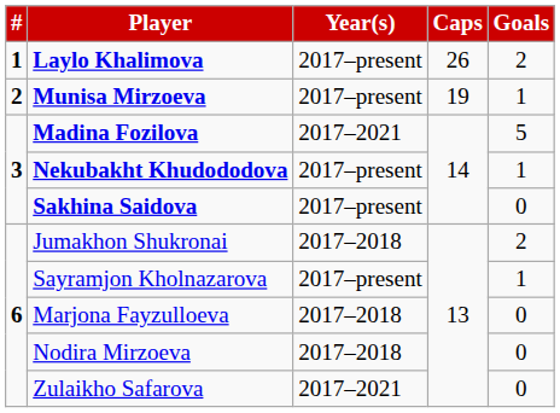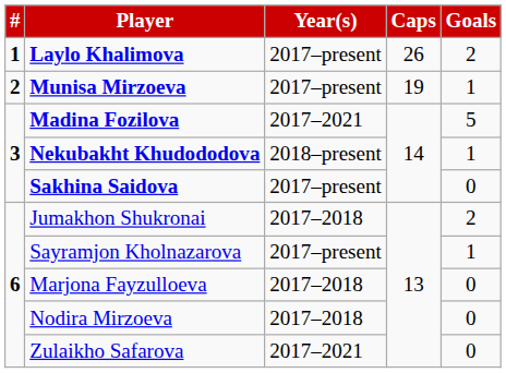 <table class="wikitable sortable">
 <tr>
 <th style="background:#CC0000;color:white">#</th>
 <th style="background:#CC0000;color:white">Player</th>
 <th style="background:#CC0000;color:white">Year(s)</th>
 <th style="background:#CC0000;color:white">Caps</th>
 <th style="background:#CC0000;color:white">Goals</th>
 </tr>
 <tr>
 <td align=center><strong>1</strong></td>
 <td><strong><a href='#'>Laylo Khalimova</a></strong></td>
 <td>2017–present</td>
 <td align=center>26</td>
 <td align=center>2</td>
 </tr>
 <tr>
 <td align=center><strong>2</strong></td>
 <td><strong><a href='#'>Munisa Mirzoeva</a></strong></td>
 <td>2017–present</td>
 <td align=center>19</td>
 <td align=center>1</td>
 </tr>
 <tr>
 <td align=center rowspan=3><strong>3</strong></td>
 <td><strong><a href='#'>Madina Fozilova</a></strong></td>
 <td>2017–2021</td>
 <td align=center rowspan=3>14</td>
 <td align=center>5</td>
 </tr>
 <tr>
 <td><strong><a href='#'>Nekubakht Khudododova</a></strong></td>
-<td>2017–present</td>
+<td>2018–present</td>
 <td align=center>1</td>
 </tr>
 <tr>
 <td><strong><a href='#'>Sakhina Saidova</a></strong></td>
 <td>2017–present</td>
 <td align=center>0</td>
 </tr>
 <tr>
 <td align=center rowspan=5><strong>6</strong></td>
 <td><a href='#'>Jumakhon Shukronai</a></td>
 <td>2017–2018</td>
 <td align=center rowspan=5>13</td>
 <td align=center>2</td>
 </tr>
 <tr>
 <td><a href='#'>Sayramjon Kholnazarova</a></td>
 <td>2017–present</td>
 <td align=center>1</td>
 </tr>
 <tr>
 <td><a href='#'>Marjona Fayzulloeva</a></td>
 <td>2017–2018</td>
 <td align=center>0</td>
 </tr>
 <tr>
 <td><a href='#'>Nodira Mirzoeva</a></td>
 <td>2017–2018</td>
 <td align=center>0</td>
 </tr>
 <tr>
 <td><a href='#'>Zulaikho Safarova</a></td>
 <td>2017–2021</td>
 <td align=center>0</td>
 </tr>
 </table>
